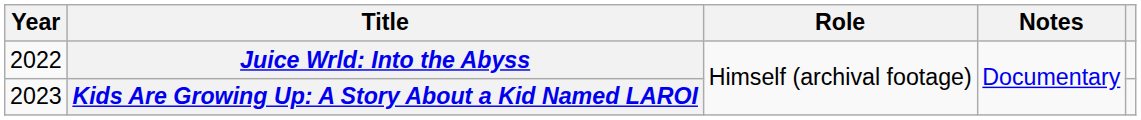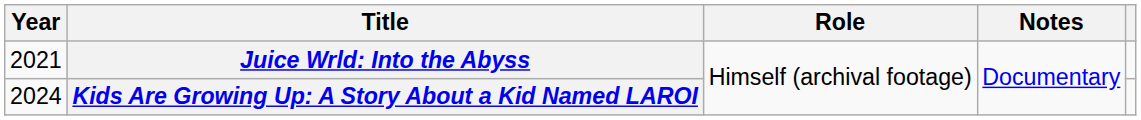 <table class="wikitable sortable plainrowheaders">
 <tr>
 <th scope="col">Year</th>
 <th scope="col">Title</th>
 <th scope="col">Role</th>
 <th scope="col">Notes</th>
 <th scope="col" class="unsortable"></th>
 </tr>
 <tr>
-<td>2022</td>
+<td>2021</td>
 <th scope="row"><em><a href='#'>Juice Wrld: Into the Abyss</a></em></th>
 <td rowspan="2">Himself (archival footage)</td>
 <td rowspan="2"><a href='#'>Documentary</a></td>
 <td style="text-align:center;"></td>
 </tr>
 <tr>
-<td>2023</td>
+<td>2024</td>
 <th scope="row"><em><a href='#'>Kids Are Growing Up: A Story About a Kid Named LAROI</a></em></th>
 <td style="text-align:center;"></td>
 </tr>
 </table>
